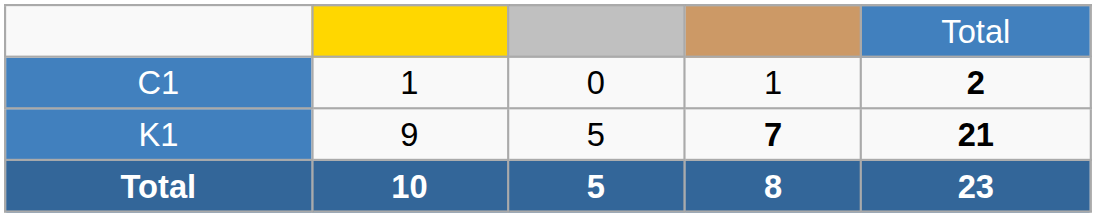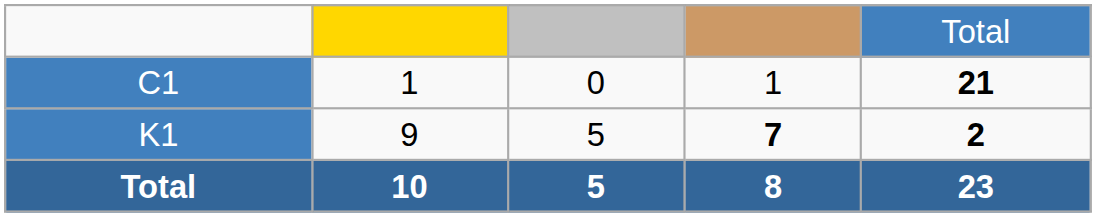 <table class="wikitable"  style="font-size:95%; text-align:center; border:gray solid 1px; width:40%;">
 <tr>
 <td rowspan="2" style="width:3%;"></td>
 </tr>
 <tr>
 <td style="width:2%;" bgcolor=gold></td>
 <td style="width:2%;" bgcolor=silver></td>
 <td style="width:2%;" bgcolor=cc9966></td>
 <td style="width:2%; background-color:#4180be; color:white;">Total</td>
 </tr>
 <tr>
 <td style="background-color:#4180be; color:white;">C1</td>
 <td>1</td>
 <td>0</td>
 <td>1</td>
-<td><strong>2</strong></td>
+<td><strong>21</strong></td>
 </tr>
 <tr>
 <td style="background-color:#4180be; color:white;">K1</td>
 <td>9</td>
 <td>5</td>
 <td><strong>7</strong></td>
-<td><strong>21</strong></td>
+<td><strong>2</strong></td>
 </tr>
 <tr style="background:#369; color:white;">
 <td><strong>Total</strong></td>
 <td><strong>10</strong></td>
 <td><strong>5</strong></td>
 <td><strong>8</strong></td>
 <td><strong>23</strong></td>
 </tr>
 </table>
